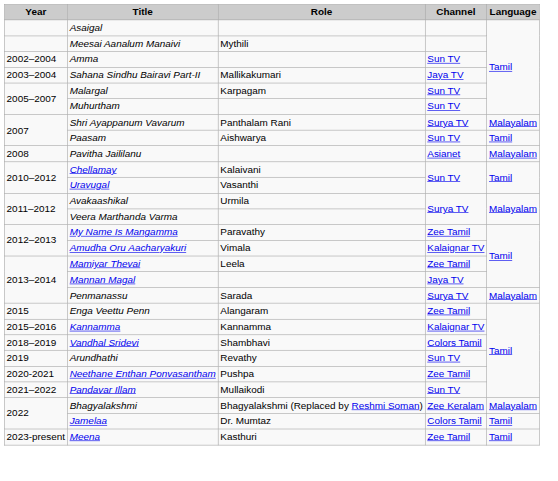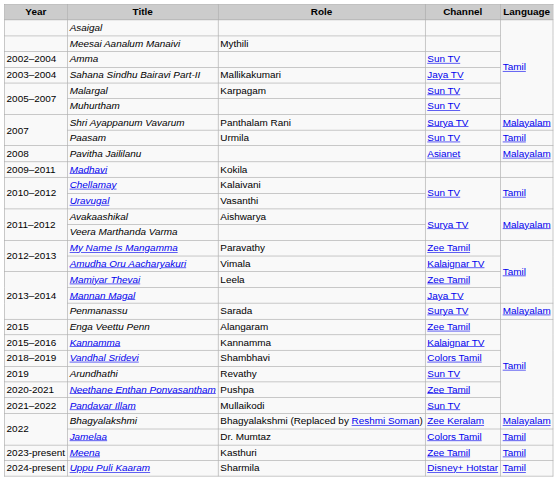 <table class="wikitable">
 <tr>
 <th style="background:#ccc;">Year</th>
 <th style="background:#ccc;">Title</th>
 <th style="background:#ccc;">Role</th>
 <th style="background:#ccc;">Channel</th>
 <th style="background:#ccc;">Language</th>
 </tr>
 <tr>
 <td></td>
 <td><em>Asaigal</em></td>
 <td></td>
 <td></td>
 <td rowspan=6><a href='#'>Tamil</a></td>
 </tr>
 <tr>
 <td></td>
 <td><em>Meesai Aanalum Manaivi</em></td>
 <td>Mythili</td>
 <td></td>
 </tr>
 <tr>
 <td>2002–2004</td>
 <td><em>Amma</em></td>
 <td></td>
 <td><a href='#'>Sun TV</a></td>
 </tr>
 <tr>
 <td>2003–2004</td>
 <td><em>Sahana Sindhu Bairavi Part-II</em></td>
 <td>Mallikakumari</td>
 <td><a href='#'>Jaya TV</a></td>
 </tr>
 <tr>
 <td rowspan=2>2005–2007</td>
 <td><em>Malargal</em></td>
 <td>Karpagam</td>
 <td><a href='#'>Sun TV</a></td>
 </tr>
 <tr>
 <td><em>Muhurtham</em></td>
 <td></td>
 <td><a href='#'>Sun TV</a></td>
 </tr>
 <tr>
 <td rowspan="2">2007</td>
 <td><em>Shri Ayappanum Vavarum</em></td>
 <td>Panthalam Rani</td>
 <td><a href='#'>Surya TV</a></td>
 <td><a href='#'>Malayalam</a></td>
 </tr>
 <tr>
 <td><em>Paasam</em></td>
-<td>Aishwarya</td>
+<td>Urmila</td>
 <td><a href='#'>Sun TV</a></td>
 <td><a href='#'>Tamil</a></td>
 </tr>
 <tr>
 <td>2008</td>
 <td><em>Pavitha Jaililanu</em></td>
 <td></td>
 <td><a href='#'>Asianet</a></td>
 <td><a href='#'>Malayalam</a></td>
+</tr>
+<tr>
+<td>2009–2011</td>
+<td><em><a href='#'>Madhavi</a></em></td>
+<td>Kokila</td>
+<td></td>
+<td></td>
 </tr>
 <tr>
 <td rowspan="2">2010–2012</td>
 <td><em><a href='#'>Chellamay</a></em></td>
 <td>Kalaivani</td>
 <td rowspan="2"><a href='#'>Sun TV</a></td>
 <td rowspan="2"><a href='#'>Tamil</a></td>
 </tr>
 <tr>
 <td><em><a href='#'>Uravugal</a></em></td>
 <td>Vasanthi</td>
 </tr>
 <tr>
 <td rowspan=2>2011–2012</td>
 <td><em>Avakaashikal</em></td>
-<td>Urmila</td>
+<td>Aishwarya</td>
 <td rowspan=2><a href='#'>Surya TV</a></td>
 <td rowspan=2><a href='#'>Malayalam</a></td>
 </tr>
 <tr>
 <td><em>Veera Marthanda Varma</em></td>
 <td></td>
 </tr>
 <tr>
 <td rowspan=2>2012–2013</td>
 <td><em><a href='#'>My Name Is Mangamma</a></em></td>
 <td>Paravathy</td>
 <td><a href='#'>Zee Tamil</a></td>
 <td rowspan=4><a href='#'>Tamil</a></td>
 </tr>
 <tr>
 <td><em><a href='#'>Amudha Oru Aacharyakuri</a></em></td>
 <td>Vimala</td>
 <td><a href='#'>Kalaignar TV</a></td>
 </tr>
 <tr>
 <td rowspan=3>2013–2014</td>
 <td><em><a href='#'>Mamiyar Thevai</a></em></td>
 <td>Leela</td>
 <td><a href='#'>Zee Tamil</a></td>
 </tr>
 <tr>
 <td><em><a href='#'>Mannan Magal</a></em></td>
 <td></td>
 <td><a href='#'>Jaya TV</a></td>
 </tr>
 <tr>
 <td><em>Penmanassu</em></td>
 <td>Sarada</td>
 <td><a href='#'>Surya TV</a></td>
 <td><a href='#'>Malayalam</a></td>
 </tr>
 <tr>
 <td>2015</td>
 <td><em>Enga Veettu Penn</em></td>
 <td>Alangaram</td>
 <td><a href='#'>Zee Tamil</a></td>
 <td rowspan="6"><a href='#'>Tamil</a></td>
 </tr>
 <tr>
 <td>2015–2016</td>
 <td><em><a href='#'>Kannamma</a></em></td>
 <td>Kannamma</td>
 <td><a href='#'>Kalaignar TV</a></td>
 </tr>
 <tr>
 <td>2018–2019</td>
 <td><em><a href='#'>Vandhal Sridevi</a></em></td>
 <td>Shambhavi</td>
 <td><a href='#'>Colors Tamil</a></td>
 </tr>
 <tr>
 <td>2019</td>
 <td><em>Arundhathi</em></td>
 <td>Revathy</td>
 <td><a href='#'>Sun TV</a></td>
 </tr>
 <tr>
 <td>2020-2021</td>
 <td><em><a href='#'>Neethane Enthan Ponvasantham</a></em></td>
 <td>Pushpa</td>
 <td><a href='#'>Zee Tamil</a></td>
 </tr>
 <tr>
 <td>2021–2022</td>
 <td><em><a href='#'>Pandavar Illam</a></em></td>
 <td>Mullaikodi</td>
 <td><a href='#'>Sun TV</a></td>
 </tr>
 <tr>
 <td rowspan=2>2022</td>
 <td><em>Bhagyalakshmi</em></td>
 <td>Bhagyalakshmi (Replaced by <a href='#'>Reshmi Soman</a>)</td>
 <td><a href='#'>Zee Keralam</a></td>
 <td><a href='#'>Malayalam</a></td>
 </tr>
 <tr>
 <td><em><a href='#'>Jamelaa</a></em></td>
 <td>Dr. Mumtaz</td>
 <td><a href='#'>Colors Tamil</a></td>
 <td><a href='#'>Tamil</a></td>
 </tr>
 <tr>
 <td>2023-present</td>
 <td><em><a href='#'>Meena</a></em></td>
 <td>Kasthuri</td>
 <td><a href='#'>Zee Tamil</a></td>
 <td><a href='#'>Tamil</a></td>
 </tr>
+<tr>
+<td>2024-present</td>
+<td><em><a href='#'>Uppu Puli Kaaram</a></em></td>
+<td>Sharmila</td>
+<td><a href='#'>Disney+ Hotstar</a></td>
+<td><a href='#'>Tamil</a></td>
+</tr>
 </table>
